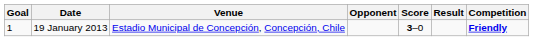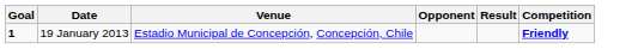 <table class="wikitable" style="font-size:85%">
 <tr>
 <th>Goal</th>
 <th>Date</th>
 <th>Venue</th>
 <th>Opponent</th>
-<th>Score</th>
 <th>Result</th>
 <th>Competition</th>
 </tr>
 <tr>
-<td>1</td>
+<td><strong>1</strong></td>
 <td>19 January 2013</td>
 <td><a href='#'>Estadio Municipal de Concepción</a>, <a href='#'>Concepción, Chile</a></td>
 <td align=left></td>
-<td align=center><strong>3</strong>–0</td>
 <td align=center></td>
 <td><strong><a href='#'>Friendly</a></strong></td>
 </tr>
 </table>
